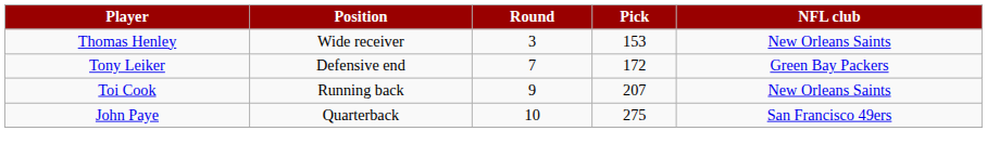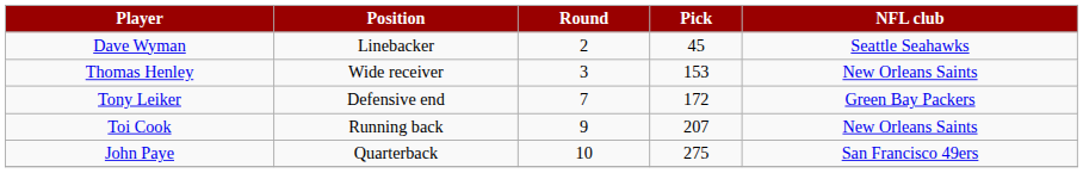 <table class="wikitable" width="80%">
 <tr align="center"  style="background: #990000;color:#FFFFFF;">
 <td><strong>Player</strong></td>
 <td><strong>Position</strong></td>
 <td><strong>Round</strong></td>
 <td><strong>Pick</strong></td>
 <td><strong>NFL club</strong></td>
+</tr>
+<tr align="center" bgcolor="">
+<td><a href='#'>Dave Wyman</a></td>
+<td>Linebacker</td>
+<td>2</td>
+<td>45</td>
+<td><a href='#'>Seattle Seahawks</a></td>
 </tr>
 <tr align="center" bgcolor="">
 <td><a href='#'>Thomas Henley</a></td>
 <td>Wide receiver</td>
 <td>3</td>
 <td>153</td>
 <td><a href='#'>New Orleans Saints</a></td>
 </tr>
 <tr align="center" bgcolor="">
 <td><a href='#'>Tony Leiker</a></td>
 <td>Defensive end</td>
 <td>7</td>
 <td>172</td>
 <td><a href='#'>Green Bay Packers</a></td>
 </tr>
 <tr align="center" bgcolor="">
 <td><a href='#'>Toi Cook</a></td>
 <td>Running back</td>
 <td>9</td>
 <td>207</td>
 <td><a href='#'>New Orleans Saints</a></td>
 </tr>
 <tr align="center" bgcolor="">
 <td><a href='#'>John Paye</a></td>
 <td>Quarterback</td>
 <td>10</td>
 <td>275</td>
 <td><a href='#'>San Francisco 49ers</a></td>
 </tr>
 <tr align="center" bgcolor="">
 </tr>
 </table>
